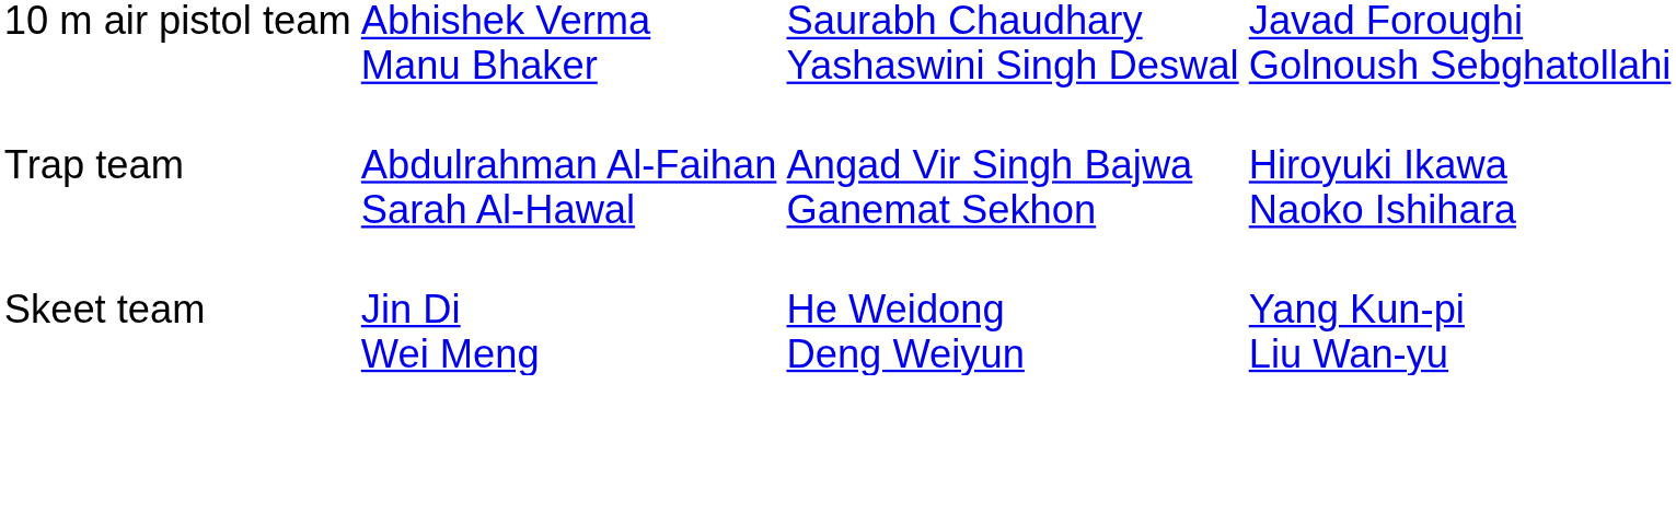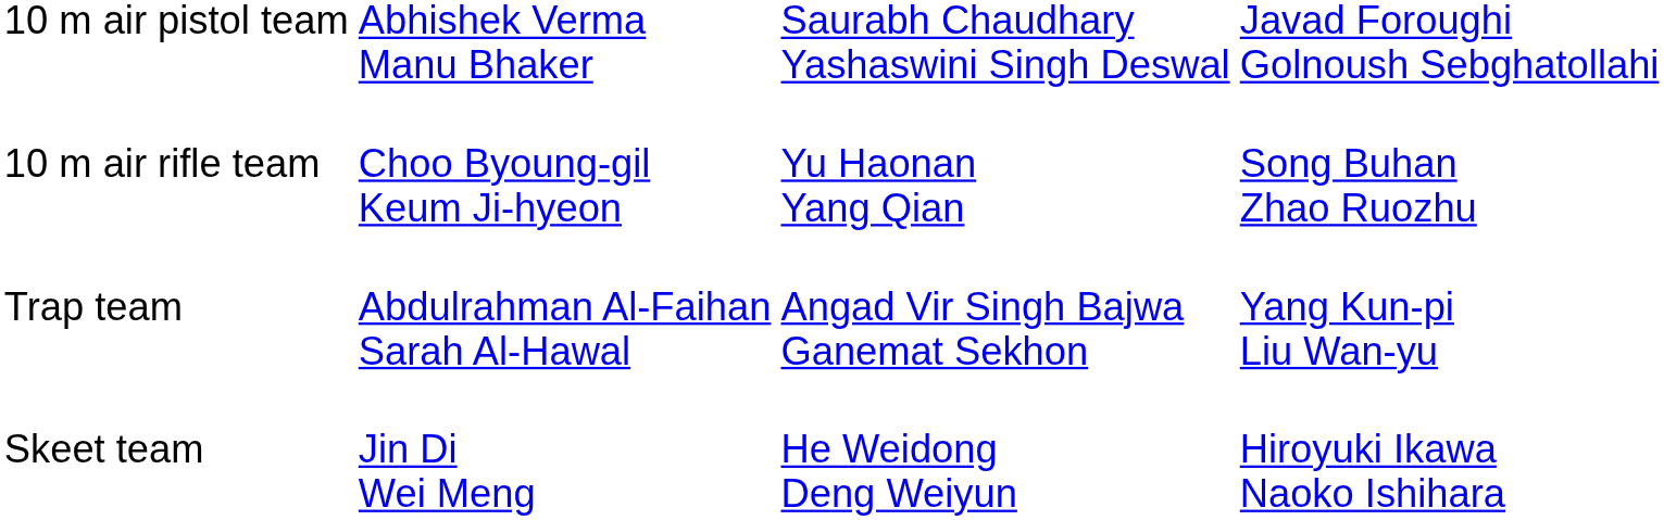 <table>
 <tr>
 <td>10 m air pistol team</td>
 <td><br><a href='#'>Abhishek Verma</a><br><a href='#'>Manu Bhaker</a></td>
 <td><br><a href='#'>Saurabh Chaudhary</a><br><a href='#'>Yashaswini Singh Deswal</a></td>
 <td><br><a href='#'>Javad Foroughi</a><br><a href='#'>Golnoush Sebghatollahi</a></td>
 </tr>
 <tr>
+<td>10 m air rifle team</td>
+<td><br><a href='#'>Choo Byoung-gil</a><br><a href='#'>Keum Ji-hyeon</a></td>
+<td><br><a href='#'>Yu Haonan</a><br><a href='#'>Yang Qian</a></td>
+<td><br><a href='#'>Song Buhan</a><br><a href='#'>Zhao Ruozhu</a></td>
+</tr>
+<tr>
 <td>Trap team</td>
 <td><br><a href='#'>Abdulrahman Al-Faihan</a><br><a href='#'>Sarah Al-Hawal</a></td>
 <td><br><a href='#'>Angad Vir Singh Bajwa</a><br><a href='#'>Ganemat Sekhon</a></td>
-<td><br><a href='#'>Hiroyuki Ikawa</a><br><a href='#'>Naoko Ishihara</a></td>
+<td><br><a href='#'>Yang Kun-pi</a><br><a href='#'>Liu Wan-yu</a></td>
 </tr>
 <tr>
 <td>Skeet team</td>
 <td><br><a href='#'>Jin Di</a><br><a href='#'>Wei Meng</a></td>
 <td><br><a href='#'>He Weidong</a><br><a href='#'>Deng Weiyun</a></td>
-<td><br><a href='#'>Yang Kun-pi</a><br><a href='#'>Liu Wan-yu</a></td>
+<td><br><a href='#'>Hiroyuki Ikawa</a><br><a href='#'>Naoko Ishihara</a></td>
 </tr>
 </table>
